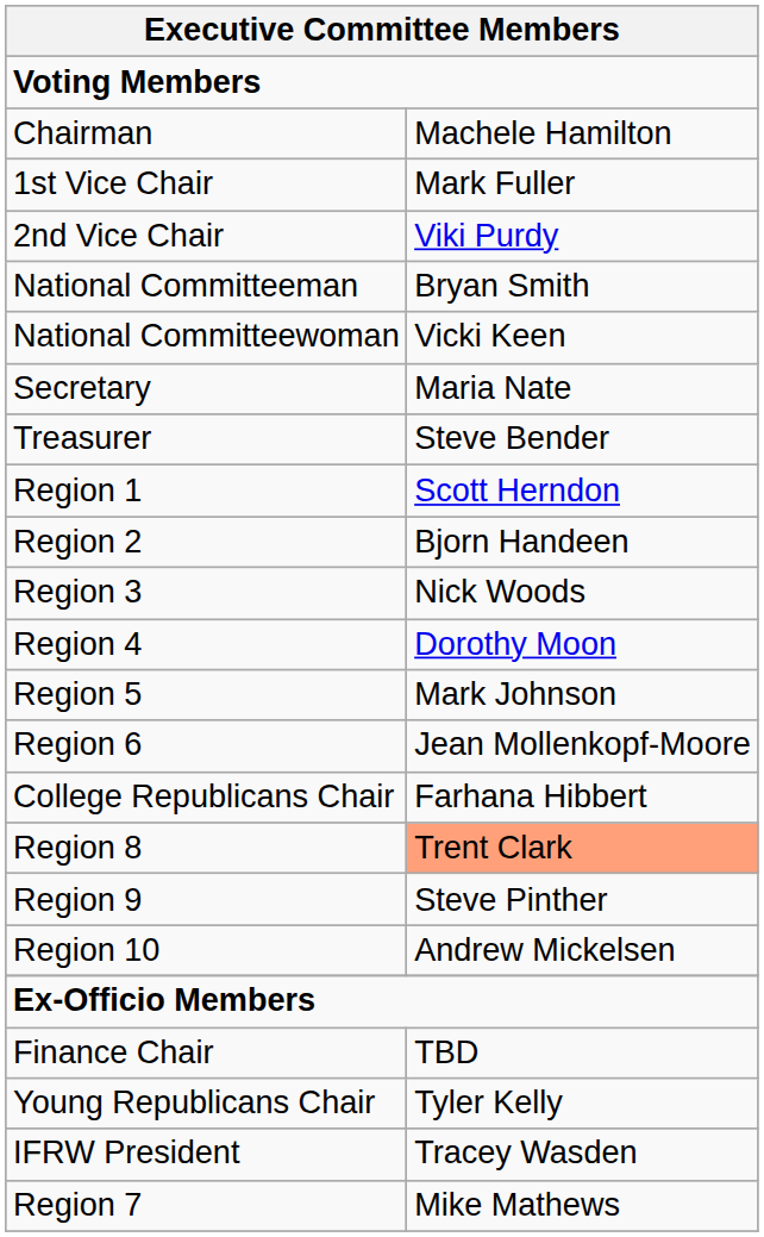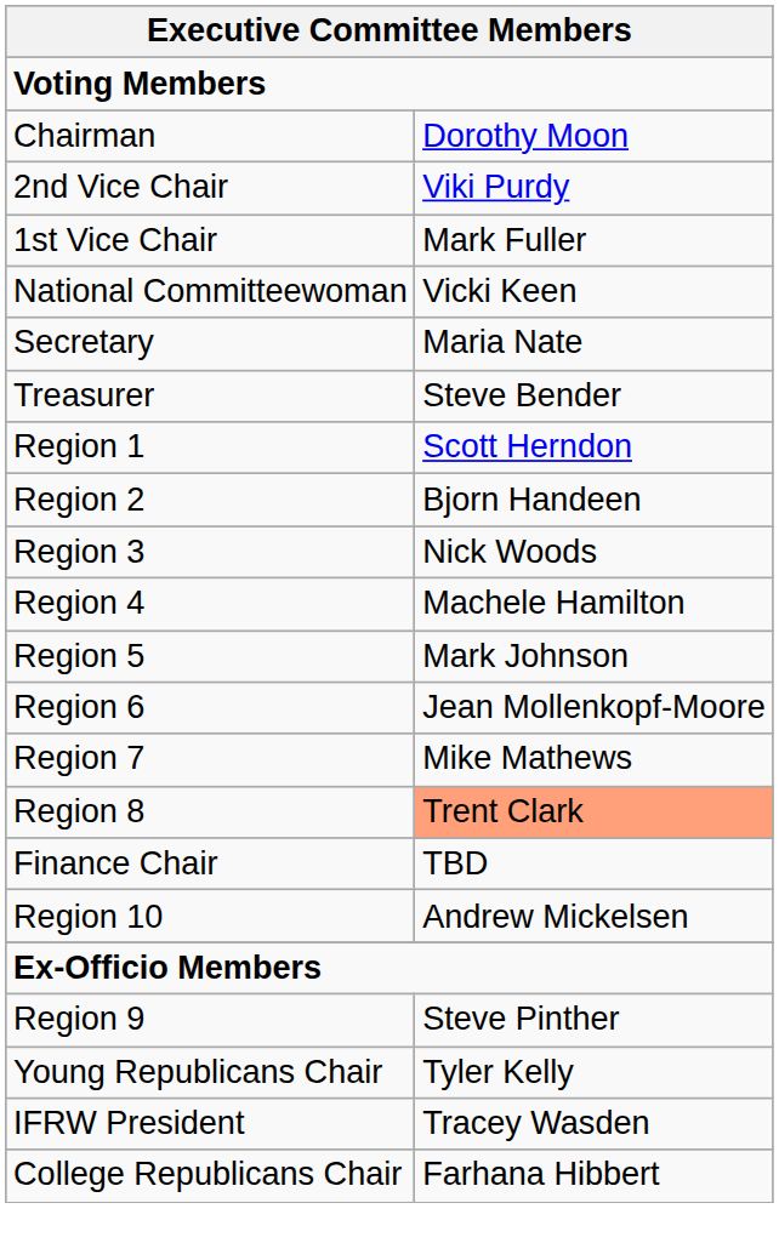 <table class="wikitable">
 <tr>
 <th colspan="2">Executive Committee Members</th>
 </tr>
 <tr>
 <td colspan="2"><strong>Voting Members</strong></td>
 </tr>
 <tr>
 <td>Chairman</td>
-<td>Machele Hamilton</td>
-</tr>
-<tr>
-<td>1st Vice Chair</td>
-<td>Mark Fuller</td>
+<td><a href='#'>Dorothy Moon</a></td>
 </tr>
 <tr>
 <td>2nd Vice Chair</td>
 <td><a href='#'>Viki Purdy</a></td>
 </tr>
 <tr>
-<td>National Committeeman</td>
-<td>Bryan Smith</td>
+<td>1st Vice Chair</td>
+<td>Mark Fuller</td>
 </tr>
 <tr>
 <td>National Committeewoman</td>
 <td>Vicki Keen</td>
 </tr>
 <tr>
 <td>Secretary</td>
 <td>Maria Nate</td>
 </tr>
 <tr>
 <td>Treasurer</td>
 <td>Steve Bender</td>
 </tr>
 <tr>
 <td>Region 1</td>
 <td><a href='#'>Scott Herndon</a></td>
 </tr>
 <tr>
 <td>Region 2</td>
 <td>Bjorn Handeen</td>
 </tr>
 <tr>
 <td>Region 3</td>
 <td>Nick Woods</td>
 </tr>
 <tr>
 <td>Region 4</td>
-<td><a href='#'>Dorothy Moon</a></td>
+<td>Machele Hamilton</td>
 </tr>
 <tr>
 <td>Region 5</td>
 <td>Mark Johnson</td>
 </tr>
 <tr>
 <td>Region 6</td>
 <td>Jean Mollenkopf-Moore</td>
 </tr>
 <tr>
-<td>College Republicans Chair</td>
-<td>Farhana Hibbert</td>
+<td>Region 7</td>
+<td>Mike Mathews</td>
 </tr>
 <tr>
 <td>Region 8</td>
 <td style="background: lightsalmon;">Trent Clark</td>
 </tr>
 <tr>
-<td>Region 9</td>
-<td>Steve Pinther</td>
+<td>Finance Chair</td>
+<td>TBD</td>
 </tr>
 <tr>
 <td>Region 10</td>
 <td>Andrew Mickelsen</td>
 </tr>
 <tr>
 </tr>
 <tr>
 <td colspan="2"><strong>Ex-Officio Members</strong></td>
 </tr>
 <tr>
-<td>Finance Chair</td>
-<td>TBD</td>
+<td>Region 9</td>
+<td>Steve Pinther</td>
 </tr>
 <tr>
 <td>Young Republicans Chair</td>
 <td>Tyler Kelly</td>
 </tr>
 <tr>
 <td>IFRW President</td>
 <td>Tracey Wasden</td>
 </tr>
 <tr>
-<td>Region 7</td>
-<td>Mike Mathews</td>
+<td>College Republicans Chair</td>
+<td>Farhana Hibbert</td>
 </tr>
 </table>
